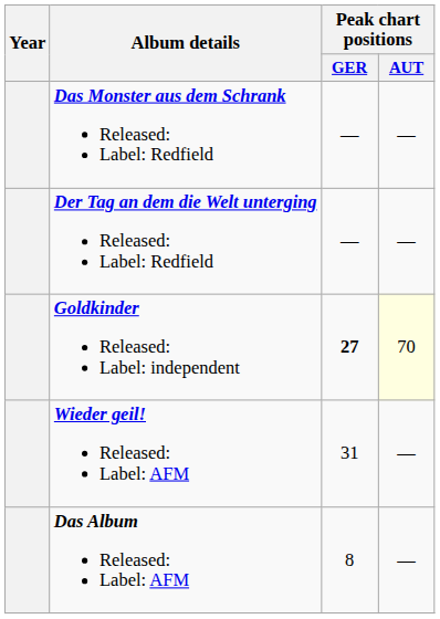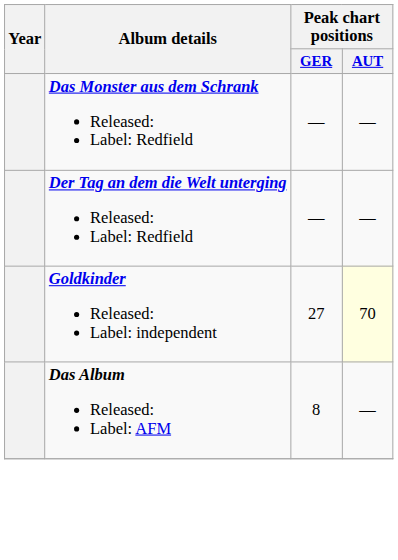 <table class="wikitable plainrowheaders sortable"  style="text-align:center;">
 <tr>
 <th rowspan="2">Year</th>
 <th rowspan="2">Album details</th>
 <th class="unsortable" colspan="2">Peak chart positions</th>
 </tr>
 <tr>
 <th style="width:3em;font-size:90%;" data-sort-type="number"><a href='#'>GER</a><br></th>
 <th style="width:3em;font-size:90%;" data-sort-type="number"><a href='#'>AUT</a><br></th>
 </tr>
 <tr>
 <th></th>
 <td align=left><strong><em><a href='#'>Das Monster aus dem Schrank</a></em></strong><br><ul><li>Released: </li><li>Label: Redfield</li></ul></td>
 <td>—</td>
 <td>—</td>
 </tr>
 <tr>
 <th></th>
 <td align=left><strong><em><a href='#'>Der Tag an dem die Welt unterging</a></em></strong><br><ul><li>Released: </li><li>Label: Redfield</li></ul></td>
 <td>—</td>
 <td>—</td>
 </tr>
 <tr>
 <th></th>
 <td align=left><strong><em><a href='#'>Goldkinder</a></em></strong><br><ul><li>Released: </li><li>Label: independent</li></ul></td>
-<td><strong>27</strong></td>
+<td>27</td>
 <td style="background: lightyellow;">70</td>
-</tr>
-<tr>
-<th></th>
-<td align=left><strong><em><a href='#'>Wieder geil!</a></em></strong><br><ul><li>Released: </li><li>Label: <a href='#'>AFM</a></li></ul></td>
-<td>31</td>
-<td>—</td>
 </tr>
 <tr>
 <th></th>
 <td align=left><strong><em>Das Album</em></strong><br><ul><li>Released: </li><li>Label: <a href='#'>AFM</a></li></ul></td>
 <td>8</td>
 <td>—</td>
 </tr>
 <tr>
 </tr>
 </table>
